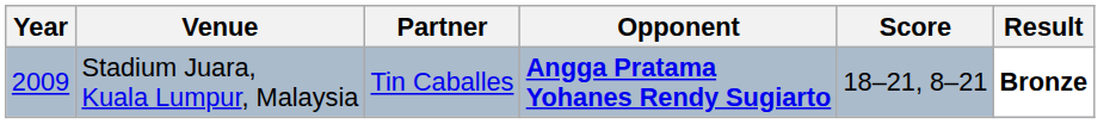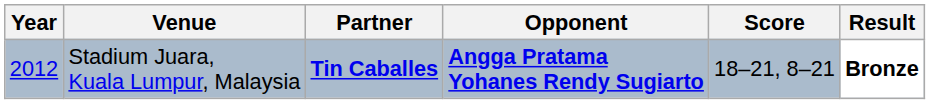 <table class="sortable wikitable" style="font-size: 90%;">
 <tr>
 <th>Year</th>
 <th>Venue</th>
 <th>Partner</th>
 <th>Opponent</th>
 <th>Score</th>
 <th>Result</th>
 </tr>
 <tr style="background:#AABBCC">
-<td align="center"><a href='#'>2009</a></td>
+<td align="center"><a href='#'>2012</a></td>
 <td align="left">Stadium Juara,<br><a href='#'>Kuala Lumpur</a>, Malaysia</td>
-<td align="left"> <a href='#'>Tin Caballes</a></td>
+<td align="left"><strong> <a href='#'>Tin Caballes</a></strong></td>
 <td align="left"><strong> <a href='#'>Angga Pratama</a><br> <a href='#'>Yohanes Rendy Sugiarto</a></strong></td>
 <td align="left">18–21, 8–21</td>
 <td style="text-align:left; background:white"> <strong>Bronze</strong></td>
 </tr>
 </table>
